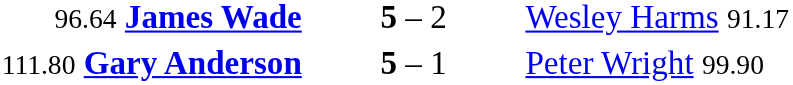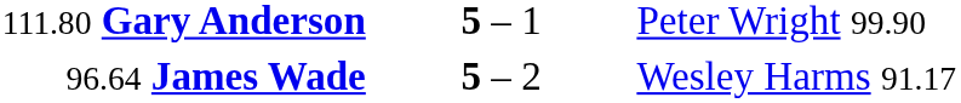 <table style="text-align:center">
 <tr>
 <th width=223></th>
 <th width=100></th>
 <th width=223></th>
 </tr>
 <tr>
+<td align=right><small><span>111.80</span></small> <strong><a href='#'>Gary Anderson</a></strong> </td>
+<td><strong>5</strong> – 1</td>
+<td align=left> <a href='#'>Peter Wright</a> <small><span>99.90</span></small></td>
+</tr>
+<tr>
 <td align=right><small><span>96.64</span></small> <strong><a href='#'>James Wade</a></strong> </td>
 <td><strong>5</strong> – 2</td>
 <td align=left> <a href='#'>Wesley Harms</a> <small><span>91.17</span></small></td>
 </tr>
-<tr>
-<td align=right><small><span>111.80</span></small> <strong><a href='#'>Gary Anderson</a></strong> </td>
-<td><strong>5</strong> – 1</td>
-<td align=left> <a href='#'>Peter Wright</a> <small><span>99.90</span></small></td>
-</tr>
 </table>
